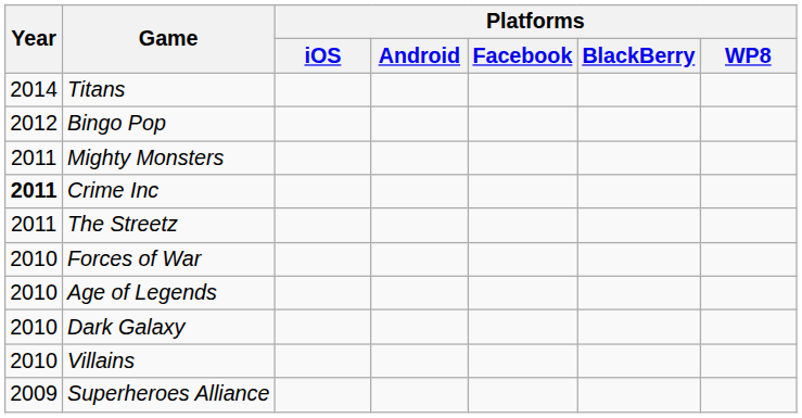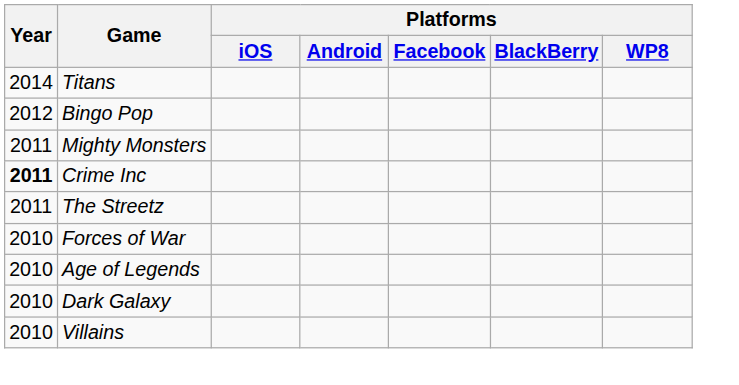 <table class="wikitable" style="text-align:center;">
 <tr>
 <th rowspan="2" width="33">Year</th>
 <th rowspan="2">Game</th>
 <th colspan="5">Platforms</th>
 </tr>
 <tr>
 <th width=65><a href='#'>iOS</a></th>
 <th width=65><a href='#'>Android</a></th>
 <th width=65><a href='#'>Facebook</a></th>
 <th width=65><a href='#'>BlackBerry</a></th>
 <th width=65><a href='#'>WP8</a></th>
 </tr>
 <tr>
 <td>2014</td>
 <td style="text-align:left;"><em>Titans</em></td>
 <td></td>
 <td></td>
 <td></td>
 <td></td>
 <td></td>
 </tr>
 <tr>
 <td>2012</td>
 <td style="text-align:left;"><em>Bingo Pop</em></td>
 <td></td>
 <td></td>
 <td></td>
 <td></td>
 <td></td>
 </tr>
 <tr>
 <td>2011</td>
 <td style="text-align:left;"><em>Mighty Monsters</em></td>
 <td></td>
 <td></td>
 <td></td>
 <td></td>
 <td></td>
 </tr>
 <tr>
 <td><strong>2011</strong></td>
 <td style="text-align:left;"><em>Crime Inc</em></td>
 <td></td>
 <td></td>
 <td></td>
 <td></td>
 <td></td>
 </tr>
 <tr>
 <td>2011</td>
 <td style="text-align:left;"><em>The Streetz</em></td>
 <td></td>
 <td></td>
 <td></td>
 <td></td>
 <td></td>
 </tr>
 <tr>
 <td>2010</td>
 <td style="text-align:left;"><em>Forces of War</em></td>
 <td></td>
 <td></td>
 <td></td>
 <td></td>
 <td></td>
 </tr>
 <tr>
 <td>2010</td>
 <td style="text-align:left;"><em>Age of Legends</em></td>
 <td></td>
 <td></td>
 <td></td>
 <td></td>
 <td></td>
 </tr>
 <tr>
 <td>2010</td>
 <td style="text-align:left;"><em>Dark Galaxy</em></td>
 <td></td>
 <td></td>
 <td></td>
 <td></td>
 <td></td>
 </tr>
 <tr>
 <td>2010</td>
 <td style="text-align:left;"><em>Villains</em></td>
 <td></td>
 <td></td>
 <td></td>
 <td></td>
 <td></td>
 </tr>
-<tr>
-<td>2009</td>
-<td style="text-align:left;"><em>Superheroes Alliance</em></td>
-<td></td>
-<td></td>
-<td></td>
-<td></td>
-<td></td>
-</tr>
 </table>
